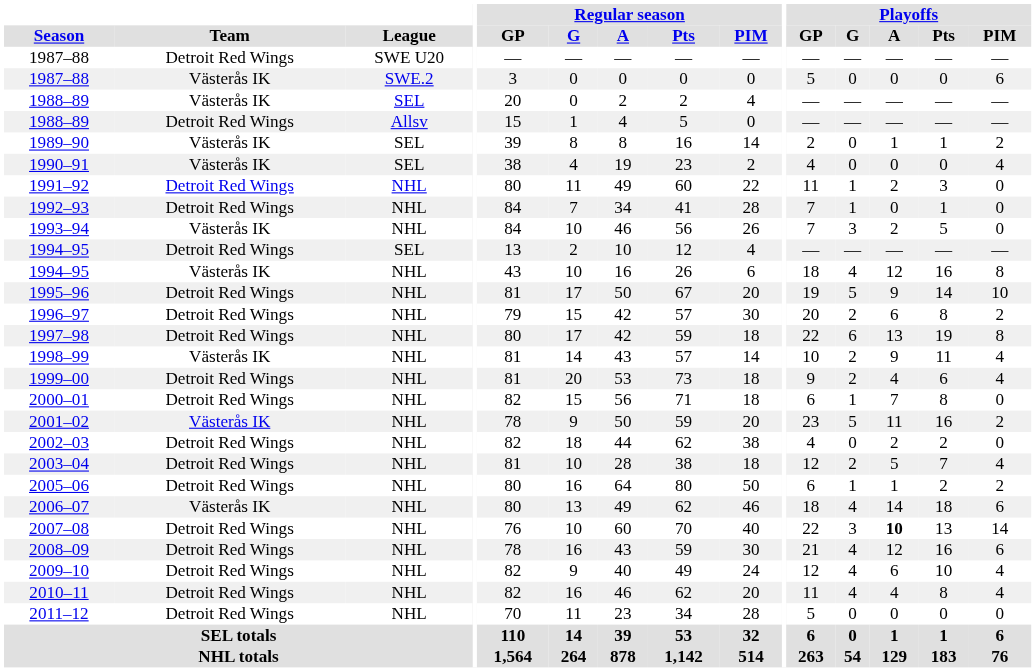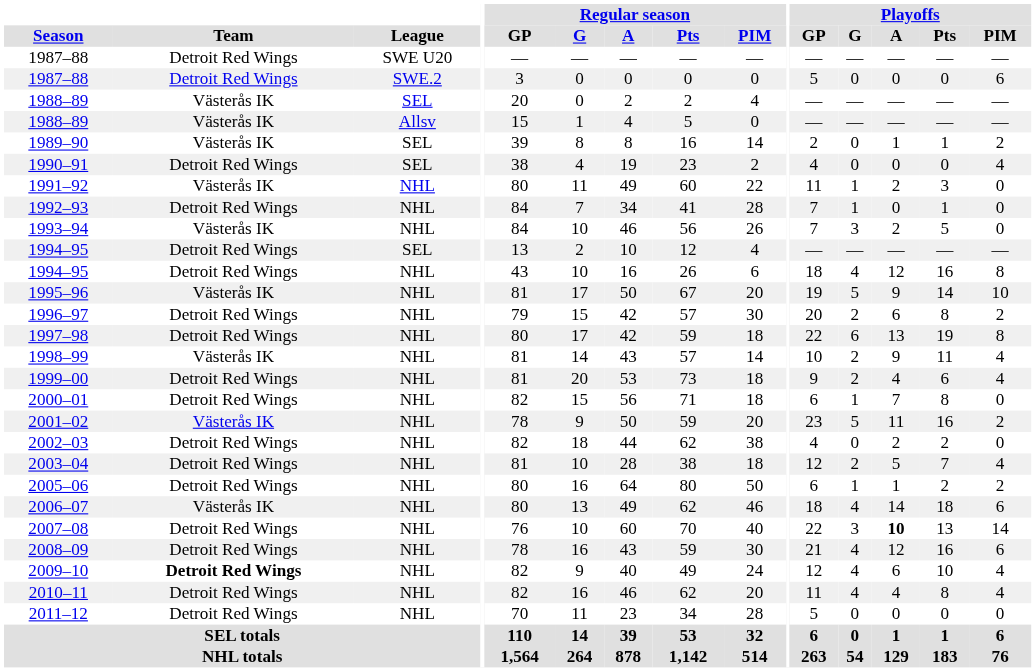 <table border="0" cellpadding="1" cellspacing="0" style="text-align:center; width:60em">
 <tr bgcolor="#e0e0e0">
 <th colspan="3" bgcolor="#ffffff"></th>
 <th rowspan="100" bgcolor="#ffffff"></th>
 <th colspan="5"><a href='#'>Regular season</a></th>
 <th rowspan="100" bgcolor="#ffffff"></th>
 <th colspan="5"><a href='#'>Playoffs</a></th>
 </tr>
 <tr bgcolor="#e0e0e0">
 <th><a href='#'>Season</a></th>
 <th>Team</th>
 <th>League</th>
 <th>GP</th>
 <th><a href='#'>G</a></th>
 <th><a href='#'>A</a></th>
 <th><a href='#'>Pts</a></th>
 <th><a href='#'>PIM</a></th>
 <th>GP</th>
 <th>G</th>
 <th>A</th>
 <th>Pts</th>
 <th>PIM</th>
 </tr>
 <tr>
 <td>1987–88</td>
 <td>Detroit Red Wings</td>
 <td>SWE U20</td>
 <td>—</td>
 <td>—</td>
 <td>—</td>
 <td>—</td>
 <td>—</td>
 <td>—</td>
 <td>—</td>
 <td>—</td>
 <td>—</td>
 <td>—</td>
 </tr>
 <tr bgcolor="#f0f0f0">
 <td><a href='#'>1987–88</a></td>
-<td>Västerås IK</td>
+<td><a href='#'>Detroit Red Wings</a></td>
 <td><a href='#'>SWE.2</a></td>
 <td>3</td>
 <td>0</td>
 <td>0</td>
 <td>0</td>
 <td>0</td>
 <td>5</td>
 <td>0</td>
 <td>0</td>
 <td>0</td>
 <td>6</td>
 </tr>
 <tr>
 <td><a href='#'>1988–89</a></td>
 <td>Västerås IK</td>
 <td><a href='#'>SEL</a></td>
 <td>20</td>
 <td>0</td>
 <td>2</td>
 <td>2</td>
 <td>4</td>
 <td>—</td>
 <td>—</td>
 <td>—</td>
 <td>—</td>
 <td>—</td>
 </tr>
 <tr bgcolor="#f0f0f0">
 <td><a href='#'>1988–89</a></td>
-<td>Detroit Red Wings</td>
+<td>Västerås IK</td>
 <td><a href='#'>Allsv</a></td>
 <td>15</td>
 <td>1</td>
 <td>4</td>
 <td>5</td>
 <td>0</td>
 <td>—</td>
 <td>—</td>
 <td>—</td>
 <td>—</td>
 <td>—</td>
 </tr>
 <tr>
 <td><a href='#'>1989–90</a></td>
 <td>Västerås IK</td>
 <td>SEL</td>
 <td>39</td>
 <td>8</td>
 <td>8</td>
 <td>16</td>
 <td>14</td>
 <td>2</td>
 <td>0</td>
 <td>1</td>
 <td>1</td>
 <td>2</td>
 </tr>
 <tr bgcolor="#f0f0f0">
 <td><a href='#'>1990–91</a></td>
-<td>Västerås IK</td>
+<td>Detroit Red Wings</td>
 <td>SEL</td>
 <td>38</td>
 <td>4</td>
 <td>19</td>
 <td>23</td>
 <td>2</td>
 <td>4</td>
 <td>0</td>
 <td>0</td>
 <td>0</td>
 <td>4</td>
 </tr>
 <tr>
 <td><a href='#'>1991–92</a></td>
-<td><a href='#'>Detroit Red Wings</a></td>
+<td>Västerås IK</td>
 <td><a href='#'>NHL</a></td>
 <td>80</td>
 <td>11</td>
 <td>49</td>
 <td>60</td>
 <td>22</td>
 <td>11</td>
 <td>1</td>
 <td>2</td>
 <td>3</td>
 <td>0</td>
 </tr>
 <tr bgcolor="#f0f0f0">
 <td><a href='#'>1992–93</a></td>
 <td>Detroit Red Wings</td>
 <td>NHL</td>
 <td>84</td>
 <td>7</td>
 <td>34</td>
 <td>41</td>
 <td>28</td>
 <td>7</td>
 <td>1</td>
 <td>0</td>
 <td>1</td>
 <td>0</td>
 </tr>
 <tr>
 <td><a href='#'>1993–94</a></td>
 <td>Västerås IK</td>
 <td>NHL</td>
 <td>84</td>
 <td>10</td>
 <td>46</td>
 <td>56</td>
 <td>26</td>
 <td>7</td>
 <td>3</td>
 <td>2</td>
 <td>5</td>
 <td>0</td>
 </tr>
 <tr bgcolor="#f0f0f0">
 <td><a href='#'>1994–95</a></td>
 <td>Detroit Red Wings</td>
 <td>SEL</td>
 <td>13</td>
 <td>2</td>
 <td>10</td>
 <td>12</td>
 <td>4</td>
 <td>—</td>
 <td>—</td>
 <td>—</td>
 <td>—</td>
 <td>—</td>
 </tr>
 <tr>
 <td><a href='#'>1994–95</a></td>
-<td>Västerås IK</td>
+<td>Detroit Red Wings</td>
 <td>NHL</td>
 <td>43</td>
 <td>10</td>
 <td>16</td>
 <td>26</td>
 <td>6</td>
 <td>18</td>
 <td>4</td>
 <td>12</td>
 <td>16</td>
 <td>8</td>
 </tr>
 <tr bgcolor="#f0f0f0">
 <td><a href='#'>1995–96</a></td>
-<td>Detroit Red Wings</td>
+<td>Västerås IK</td>
 <td>NHL</td>
 <td>81</td>
 <td>17</td>
 <td>50</td>
 <td>67</td>
 <td>20</td>
 <td>19</td>
 <td>5</td>
 <td>9</td>
 <td>14</td>
 <td>10</td>
 </tr>
 <tr>
 <td><a href='#'>1996–97</a></td>
 <td>Detroit Red Wings</td>
 <td>NHL</td>
 <td>79</td>
 <td>15</td>
 <td>42</td>
 <td>57</td>
 <td>30</td>
 <td>20</td>
 <td>2</td>
 <td>6</td>
 <td>8</td>
 <td>2</td>
 </tr>
 <tr bgcolor="#f0f0f0">
 <td><a href='#'>1997–98</a></td>
 <td>Detroit Red Wings</td>
 <td>NHL</td>
 <td>80</td>
 <td>17</td>
 <td>42</td>
 <td>59</td>
 <td>18</td>
 <td>22</td>
 <td>6</td>
 <td>13</td>
 <td>19</td>
 <td>8</td>
 </tr>
 <tr>
 <td><a href='#'>1998–99</a></td>
 <td>Västerås IK</td>
 <td>NHL</td>
 <td>81</td>
 <td>14</td>
 <td>43</td>
 <td>57</td>
 <td>14</td>
 <td>10</td>
 <td>2</td>
 <td>9</td>
 <td>11</td>
 <td>4</td>
 </tr>
 <tr bgcolor="#f0f0f0">
 <td><a href='#'>1999–00</a></td>
 <td>Detroit Red Wings</td>
 <td>NHL</td>
 <td>81</td>
 <td>20</td>
 <td>53</td>
 <td>73</td>
 <td>18</td>
 <td>9</td>
 <td>2</td>
 <td>4</td>
 <td>6</td>
 <td>4</td>
 </tr>
 <tr>
 <td><a href='#'>2000–01</a></td>
 <td>Detroit Red Wings</td>
 <td>NHL</td>
 <td>82</td>
 <td>15</td>
 <td>56</td>
 <td>71</td>
 <td>18</td>
 <td>6</td>
 <td>1</td>
 <td>7</td>
 <td>8</td>
 <td>0</td>
 </tr>
 <tr bgcolor="#f0f0f0">
 <td><a href='#'>2001–02</a></td>
 <td><a href='#'>Västerås IK</a></td>
 <td>NHL</td>
 <td>78</td>
 <td>9</td>
 <td>50</td>
 <td>59</td>
 <td>20</td>
 <td>23</td>
 <td>5</td>
 <td>11</td>
 <td>16</td>
 <td>2</td>
 </tr>
 <tr>
 <td><a href='#'>2002–03</a></td>
 <td>Detroit Red Wings</td>
 <td>NHL</td>
 <td>82</td>
 <td>18</td>
 <td>44</td>
 <td>62</td>
 <td>38</td>
 <td>4</td>
 <td>0</td>
 <td>2</td>
 <td>2</td>
 <td>0</td>
 </tr>
 <tr bgcolor="#f0f0f0">
 <td><a href='#'>2003–04</a></td>
 <td>Detroit Red Wings</td>
 <td>NHL</td>
 <td>81</td>
 <td>10</td>
 <td>28</td>
 <td>38</td>
 <td>18</td>
 <td>12</td>
 <td>2</td>
 <td>5</td>
 <td>7</td>
 <td>4</td>
 </tr>
 <tr>
 <td><a href='#'>2005–06</a></td>
 <td>Detroit Red Wings</td>
 <td>NHL</td>
 <td>80</td>
 <td>16</td>
 <td>64</td>
 <td>80</td>
 <td>50</td>
 <td>6</td>
 <td>1</td>
 <td>1</td>
 <td>2</td>
 <td>2</td>
 </tr>
 <tr bgcolor="#f0f0f0">
 <td><a href='#'>2006–07</a></td>
 <td>Västerås IK</td>
 <td>NHL</td>
 <td>80</td>
 <td>13</td>
 <td>49</td>
 <td>62</td>
 <td>46</td>
 <td>18</td>
 <td>4</td>
 <td>14</td>
 <td>18</td>
 <td>6</td>
 </tr>
 <tr>
 <td><a href='#'>2007–08</a></td>
 <td>Detroit Red Wings</td>
 <td>NHL</td>
 <td>76</td>
 <td>10</td>
 <td>60</td>
 <td>70</td>
 <td>40</td>
 <td>22</td>
 <td>3</td>
 <td><strong>10</strong></td>
 <td>13</td>
 <td>14</td>
 </tr>
 <tr bgcolor="#f0f0f0">
 <td><a href='#'>2008–09</a></td>
 <td>Detroit Red Wings</td>
 <td>NHL</td>
 <td>78</td>
 <td>16</td>
 <td>43</td>
 <td>59</td>
 <td>30</td>
 <td>21</td>
 <td>4</td>
 <td>12</td>
 <td>16</td>
 <td>6</td>
 </tr>
 <tr>
 <td><a href='#'>2009–10</a></td>
-<td>Detroit Red Wings</td>
+<td><strong>Detroit Red Wings</strong></td>
 <td>NHL</td>
 <td>82</td>
 <td>9</td>
 <td>40</td>
 <td>49</td>
 <td>24</td>
 <td>12</td>
 <td>4</td>
 <td>6</td>
 <td>10</td>
 <td>4</td>
 </tr>
 <tr bgcolor="#f0f0f0">
 <td><a href='#'>2010–11</a></td>
 <td>Detroit Red Wings</td>
 <td>NHL</td>
 <td>82</td>
 <td>16</td>
 <td>46</td>
 <td>62</td>
 <td>20</td>
 <td>11</td>
 <td>4</td>
 <td>4</td>
 <td>8</td>
 <td>4</td>
 </tr>
 <tr>
 <td><a href='#'>2011–12</a></td>
 <td>Detroit Red Wings</td>
 <td>NHL</td>
 <td>70</td>
 <td>11</td>
 <td>23</td>
 <td>34</td>
 <td>28</td>
 <td>5</td>
 <td>0</td>
 <td>0</td>
 <td>0</td>
 <td>0</td>
 </tr>
 <tr bgcolor="#e0e0e0">
 <th colspan="3">SEL totals</th>
 <th>110</th>
 <th>14</th>
 <th>39</th>
 <th>53</th>
 <th>32</th>
 <th>6</th>
 <th>0</th>
 <th>1</th>
 <th>1</th>
 <th>6</th>
 </tr>
 <tr bgcolor="#e0e0e0">
 <th colspan="3">NHL totals</th>
 <th>1,564</th>
 <th>264</th>
 <th>878</th>
 <th>1,142</th>
 <th>514</th>
 <th>263</th>
 <th>54</th>
 <th>129</th>
 <th>183</th>
 <th>76</th>
 </tr>
 </table>
